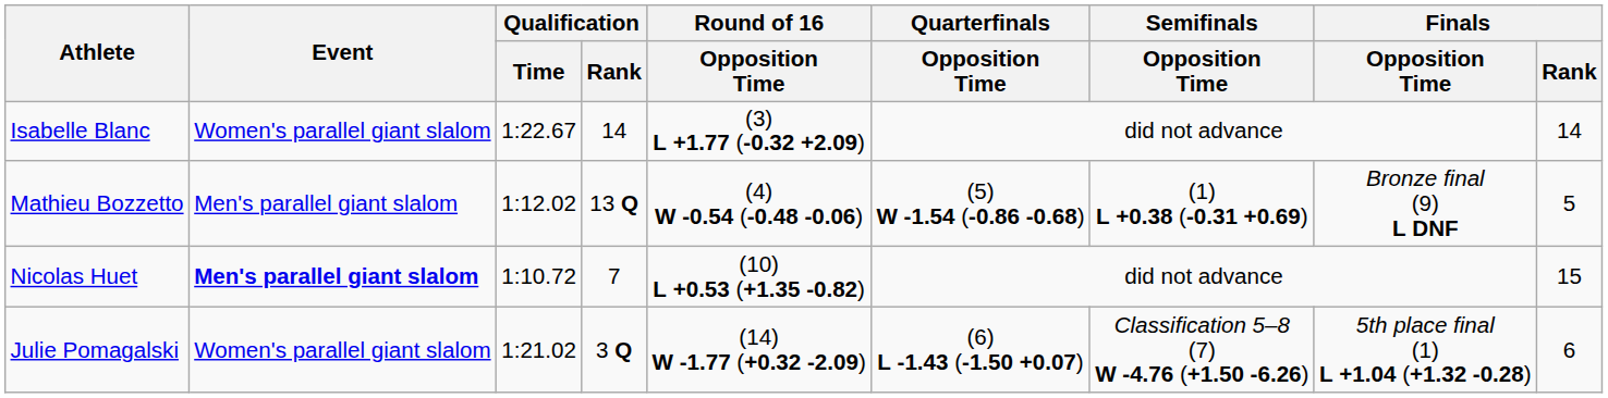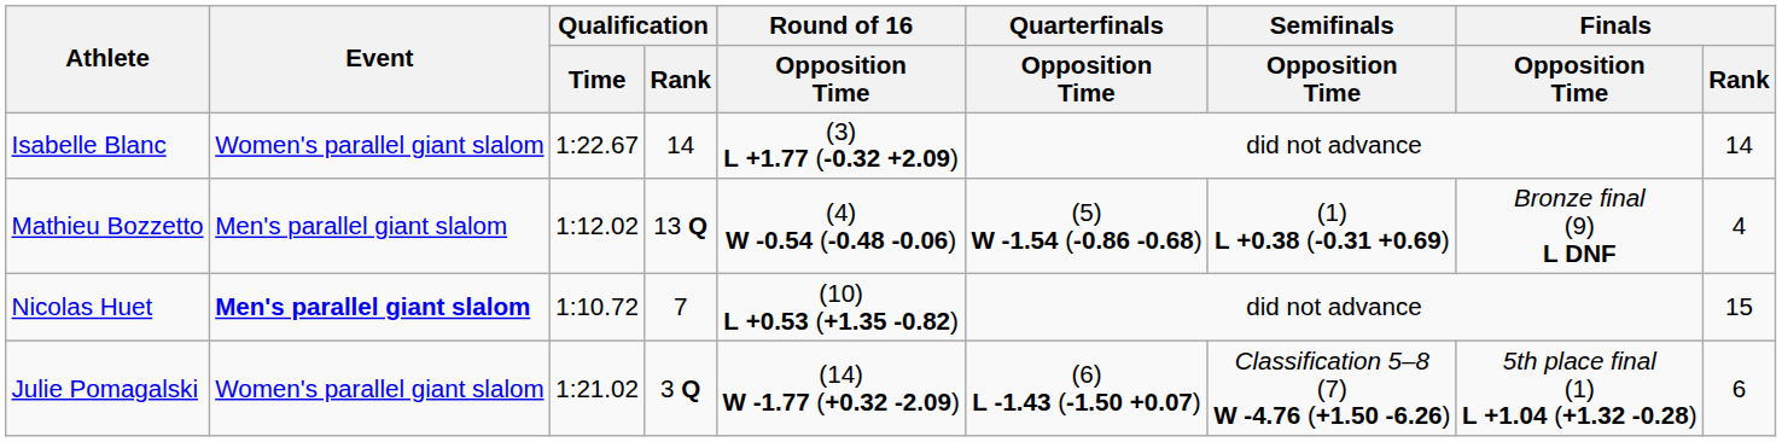 <table class="wikitable" style="font-size:90%">
 <tr>
 <th rowspan="2">Athlete</th>
 <th rowspan="2">Event</th>
 <th colspan="2">Qualification</th>
 <th>Round of 16</th>
 <th>Quarterfinals</th>
 <th>Semifinals</th>
 <th colspan=2>Finals</th>
 </tr>
 <tr>
 <th>Time</th>
 <th>Rank</th>
 <th>Opposition<br>Time</th>
 <th>Opposition<br>Time</th>
 <th>Opposition<br>Time</th>
 <th>Opposition<br>Time</th>
 <th>Rank</th>
 </tr>
 <tr>
 <td><a href='#'>Isabelle Blanc</a></td>
 <td><a href='#'>Women's parallel giant slalom</a></td>
 <td align="center">1:22.67</td>
 <td align="center">14</td>
 <td align="center"> (3)<br><strong>L</strong> <strong>+1.77</strong> (<strong>-0.32</strong> <strong>+2.09</strong>)</td>
 <td colspan=3 align="center">did not advance</td>
 <td align="center">14</td>
 </tr>
 <tr>
 <td><a href='#'>Mathieu Bozzetto</a></td>
 <td><a href='#'>Men's parallel giant slalom</a></td>
 <td align="center">1:12.02</td>
 <td align="center">13 <strong>Q</strong></td>
 <td align="center"> (4)<br><strong>W</strong> <strong>-0.54</strong> (<strong>-0.48</strong> <strong>-0.06</strong>)</td>
 <td align="center"> (5)<br><strong>W</strong> <strong>-1.54</strong> (<strong>-0.86</strong> <strong>-0.68</strong>)</td>
 <td align="center"> (1)<br><strong>L</strong> <strong>+0.38</strong> (<strong>-0.31</strong> <strong>+0.69</strong>)</td>
 <td align="center"><em>Bronze final</em><br> (9)<br><strong>L</strong> <strong>DNF</strong></td>
-<td align="center">5</td>
+<td align="center">4</td>
 </tr>
 <tr>
 <td><a href='#'>Nicolas Huet</a></td>
 <td><strong><a href='#'>Men's parallel giant slalom</a></strong></td>
 <td align="center">1:10.72</td>
 <td align="center">7</td>
 <td align="center"> (10)<br><strong>L</strong> <strong>+0.53</strong> (<strong>+1.35</strong> <strong>-0.82</strong>)</td>
 <td colspan=3 align="center">did not advance</td>
 <td align="center">15</td>
 </tr>
 <tr>
 <td><a href='#'>Julie Pomagalski</a></td>
 <td><a href='#'>Women's parallel giant slalom</a></td>
 <td align="center">1:21.02</td>
 <td align="center">3 <strong>Q</strong></td>
 <td align="center"> (14)<br><strong>W</strong> <strong>-1.77</strong> (<strong>+0.32</strong> <strong>-2.09</strong>)</td>
 <td align="center"> (6)<br><strong>L</strong> <strong>-1.43</strong> (<strong>-1.50</strong> <strong>+0.07</strong>)</td>
 <td align="center"><em>Classification 5–8</em><br> (7)<br><strong>W</strong> <strong>-4.76</strong> (<strong>+1.50</strong> <strong>-6.26</strong>)</td>
 <td align="center"><em>5th place final</em><br> (1)<br><strong>L</strong> <strong>+1.04</strong> (<strong>+1.32</strong> <strong>-0.28</strong>)</td>
 <td align="center">6</td>
 </tr>
 </table>
